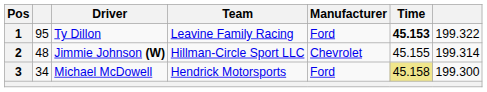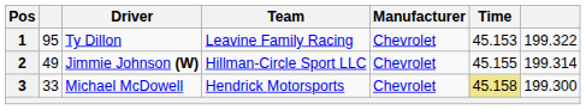 <table class="wikitable" style="font-size:95%">
 <tr>
 <th>Pos</th>
 <th></th>
 <th>Driver</th>
 <th>Team</th>
 <th>Manufacturer</th>
 <th>Time</th>
 <th></th>
 </tr>
 <tr>
 <th>1</th>
 <td>95</td>
 <td><a href='#'>Ty Dillon</a></td>
 <td><a href='#'>Leavine Family Racing</a></td>
-<td><a href='#'>Ford</a></td>
-<td><strong>45.153</strong></td>
+<td><a href='#'>Chevrolet</a></td>
+<td>45.153</td>
 <td>199.322</td>
 </tr>
 <tr>
 <th>2</th>
-<td>48</td>
+<td>49</td>
 <td><a href='#'>Jimmie Johnson</a> <strong>(W)</strong></td>
 <td><a href='#'>Hillman-Circle Sport LLC</a></td>
 <td><a href='#'>Chevrolet</a></td>
 <td>45.155</td>
 <td>199.314</td>
 </tr>
 <tr>
 <th>3</th>
-<td>34</td>
+<td>33</td>
 <td><a href='#'>Michael McDowell</a></td>
 <td><a href='#'>Hendrick Motorsports</a></td>
-<td><a href='#'>Ford</a></td>
+<td><a href='#'>Chevrolet</a></td>
 <td style="background: khaki;">45.158</td>
 <td>199.300</td>
 </tr>
 <tr>
 <th colspan="7"></th>
 </tr>
 </table>
